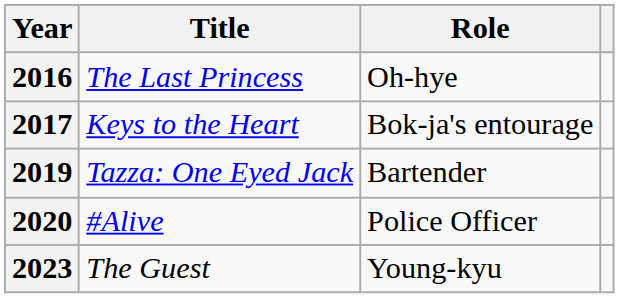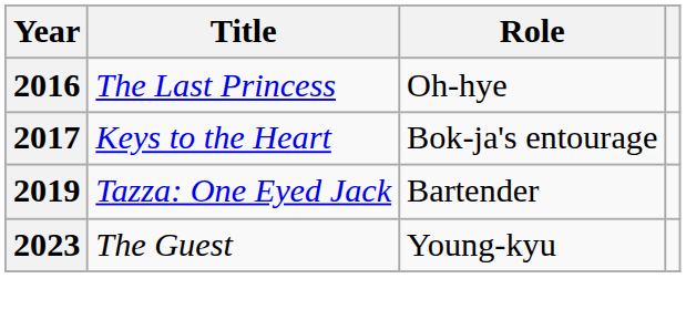 <table class="wikitable plainrowheaders">
 <tr>
 <th scope="col">Year</th>
 <th scope="col">Title</th>
 <th scope="col">Role</th>
 <th scope="col" class="unsortable"></th>
 </tr>
 <tr>
 <th scope="row">2016</th>
 <td><em><a href='#'>The Last Princess</a></em></td>
 <td>Oh-hye</td>
 <td style="text-align:center"></td>
 </tr>
 <tr>
 <th scope="row">2017</th>
 <td><em><a href='#'>Keys to the Heart</a></em></td>
 <td>Bok-ja's entourage</td>
 <td style="text-align:center"></td>
 </tr>
 <tr>
 <th scope="row">2019</th>
 <td><em><a href='#'>Tazza: One Eyed Jack</a></em></td>
 <td>Bartender</td>
 <td style="text-align:center"></td>
 </tr>
 <tr>
-<th scope="row">2020</th>
-<td><em><a href='#'>#Alive</a></em></td>
-<td>Police Officer</td>
-<td style="text-align:center"></td>
-</tr>
-<tr>
 <th scope="row">2023</th>
 <td><em>The Guest</em></td>
 <td>Young-kyu</td>
 <td style="text-align:center"></td>
 </tr>
 </table>
